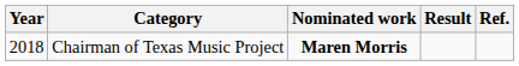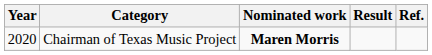 <table class="wikitable" style="text-align:center;">
 <tr>
 <th>Year</th>
 <th>Category</th>
 <th>Nominated work</th>
 <th>Result</th>
 <th>Ref.</th>
 </tr>
 <tr>
-<td>2018</td>
+<td>2020</td>
 <td>Chairman of Texas Music Project</td>
 <td><strong>Maren Morris</strong></td>
 <td></td>
 <td></td>
 </tr>
 </table>
